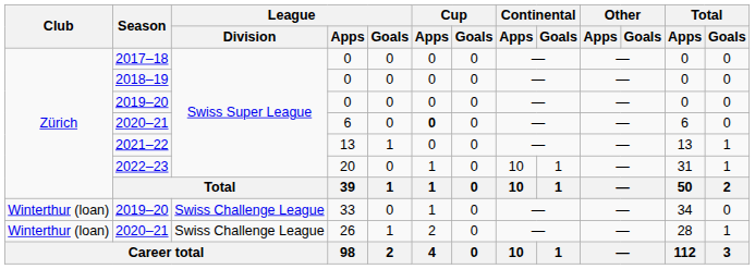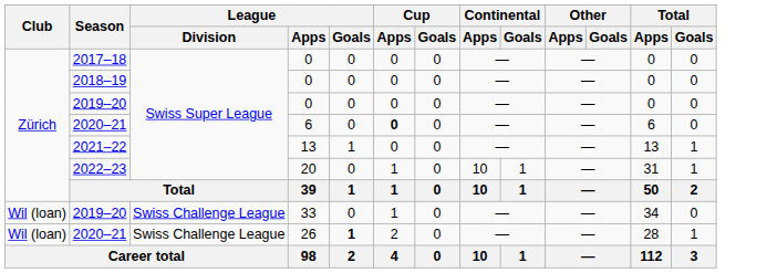 <table class=wikitable style=text-align:center>
 <tr>
 <th rowspan="2">Club</th>
 <th rowspan="2">Season</th>
 <th colspan="3">League</th>
 <th colspan="2">Cup</th>
 <th colspan="2">Continental</th>
 <th colspan="2">Other</th>
 <th colspan="2">Total</th>
 </tr>
 <tr>
 <th>Division</th>
 <th>Apps</th>
 <th>Goals</th>
 <th>Apps</th>
 <th>Goals</th>
 <th>Apps</th>
 <th>Goals</th>
 <th>Apps</th>
 <th>Goals</th>
 <th>Apps</th>
 <th>Goals</th>
 </tr>
 <tr>
 <td rowspan="7"><a href='#'>Zürich</a></td>
 <td><a href='#'>2017–18</a></td>
 <td rowspan="6"><a href='#'>Swiss Super League</a></td>
 <td>0</td>
 <td>0</td>
 <td>0</td>
 <td>0</td>
 <td colspan=2>―</td>
 <td colspan=2>―</td>
 <td>0</td>
 <td>0</td>
 </tr>
 <tr>
 <td><a href='#'>2018–19</a></td>
 <td>0</td>
 <td>0</td>
 <td>0</td>
 <td>0</td>
 <td colspan=2>―</td>
 <td colspan=2>―</td>
 <td>0</td>
 <td>0</td>
 </tr>
 <tr>
 <td><a href='#'>2019–20</a></td>
 <td>0</td>
 <td>0</td>
 <td>0</td>
 <td>0</td>
 <td colspan=2>―</td>
 <td colspan=2>―</td>
 <td>0</td>
 <td>0</td>
 </tr>
 <tr>
 <td><a href='#'>2020–21</a></td>
 <td>6</td>
 <td>0</td>
 <td><strong>0</strong></td>
 <td>0</td>
 <td colspan=2>―</td>
 <td colspan=2>―</td>
 <td>6</td>
 <td>0</td>
 </tr>
 <tr>
 <td><a href='#'>2021–22</a></td>
 <td>13</td>
 <td>1</td>
 <td>0</td>
 <td>0</td>
 <td colspan=2>―</td>
 <td colspan=2>―</td>
 <td>13</td>
 <td>1</td>
 </tr>
 <tr>
 <td><a href='#'>2022–23</a></td>
 <td>20</td>
 <td>0</td>
 <td>1</td>
 <td>0</td>
 <td>10</td>
 <td>1</td>
 <td colspan=2>―</td>
 <td>31</td>
 <td>1</td>
 </tr>
 <tr>
 <th colspan="2">Total</th>
 <th>39</th>
 <th>1</th>
 <th>1</th>
 <th>0</th>
 <th>10</th>
 <th>1</th>
 <th colspan=2>―</th>
 <th>50</th>
 <th>2</th>
 </tr>
 <tr>
-<td><a href='#'>Winterthur</a> (loan)</td>
+<td><a href='#'>Wil</a> (loan)</td>
 <td><a href='#'>2019–20</a></td>
 <td><a href='#'>Swiss Challenge League</a></td>
 <td>33</td>
 <td>0</td>
 <td>1</td>
 <td>0</td>
 <td colspan=2>―</td>
 <td colspan=2>―</td>
 <td>34</td>
 <td>0</td>
 </tr>
 <tr>
-<td><a href='#'>Winterthur</a> (loan)</td>
+<td><a href='#'>Wil</a> (loan)</td>
 <td><a href='#'>2020–21</a></td>
 <td>Swiss Challenge League</td>
 <td>26</td>
-<td>1</td>
+<td><strong>1</strong></td>
 <td>2</td>
 <td>0</td>
 <td colspan=2>―</td>
 <td colspan=2>―</td>
 <td>28</td>
 <td>1</td>
 </tr>
 <tr>
 <th colspan="3">Career total</th>
 <th>98</th>
 <th>2</th>
 <th>4</th>
 <th>0</th>
 <th>10</th>
 <th>1</th>
 <th colspan=2>―</th>
 <th>112</th>
 <th>3</th>
 </tr>
 </table>
